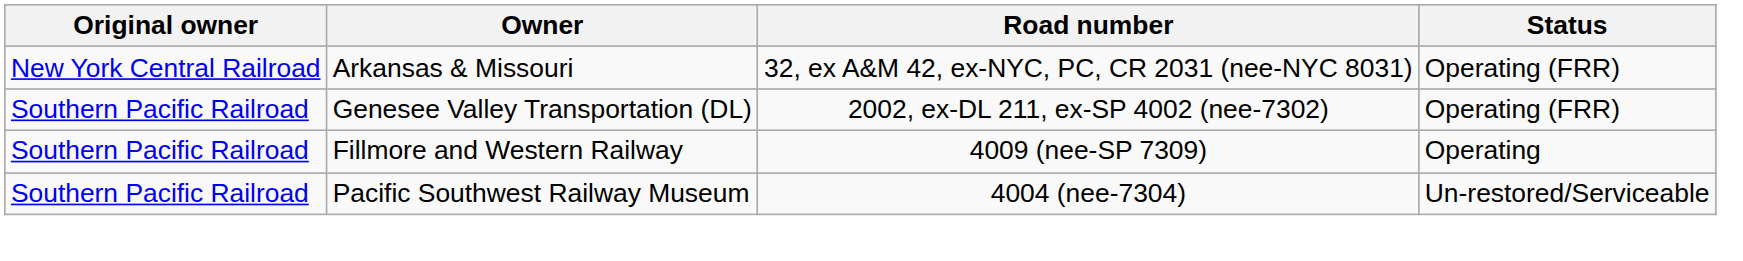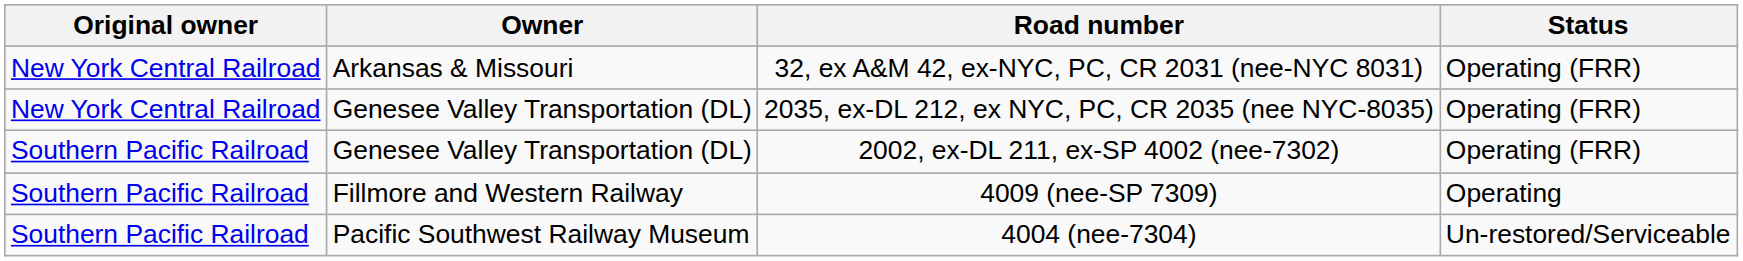 <table class="wikitable">
 <tr>
 <th>Original owner</th>
 <th>Owner</th>
 <th>Road number</th>
 <th>Status</th>
 </tr>
 <tr>
 <td><a href='#'>New York Central Railroad</a></td>
 <td>Arkansas & Missouri</td>
 <td style="text-align:center;">32, ex A&M 42, ex-NYC, PC, CR 2031 (nee-NYC 8031)</td>
+<td>Operating (FRR)</td>
+</tr>
+<tr>
+<td><a href='#'>New York Central Railroad</a></td>
+<td>Genesee Valley Transportation (DL)</td>
+<td style="text-align:center;">2035, ex-DL 212, ex NYC, PC, CR 2035 (nee NYC-8035)</td>
 <td>Operating (FRR)</td>
 </tr>
 <tr>
 <td><a href='#'>Southern Pacific Railroad</a></td>
 <td>Genesee Valley Transportation (DL)</td>
 <td style="text-align:center;">2002, ex-DL 211, ex-SP 4002 (nee-7302)</td>
 <td>Operating (FRR)</td>
 </tr>
 <tr>
 <td><a href='#'>Southern Pacific Railroad</a></td>
 <td>Fillmore and Western Railway</td>
 <td style="text-align:center;">4009 (nee-SP 7309)</td>
 <td>Operating</td>
 </tr>
 <tr>
 <td><a href='#'>Southern Pacific Railroad</a></td>
 <td>Pacific Southwest Railway Museum</td>
 <td style="text-align:center;">4004 (nee-7304)</td>
 <td>Un-restored/Serviceable</td>
 </tr>
 </table>
